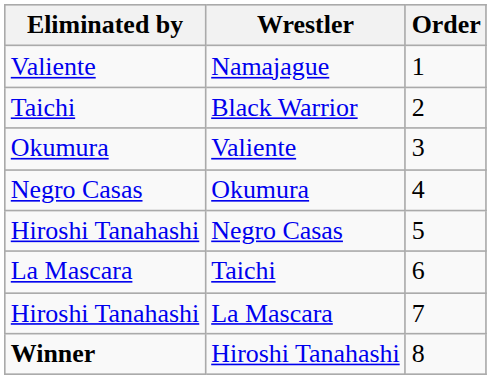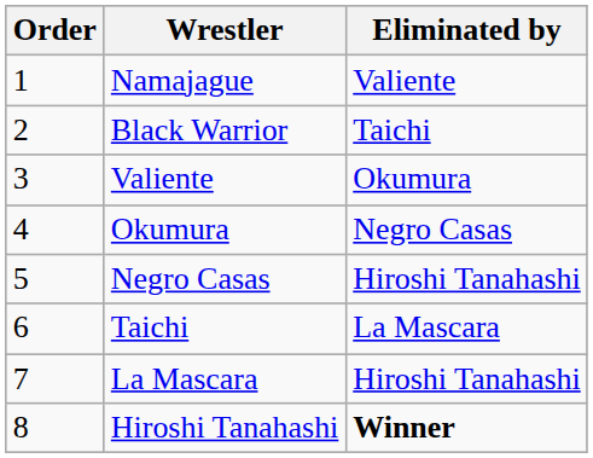 <table class="wikitable sortable">
 <tr>
+<th>Order</th>
+<th>Wrestler</th>
 <th>Eliminated by</th>
-<th>Wrestler</th>
-<th>Order</th>
 </tr>
 <tr>
+<td>1</td>
+<td><a href='#'>Namajague</a></td>
 <td><a href='#'>Valiente</a></td>
-<td><a href='#'>Namajague</a></td>
-<td>1</td>
 </tr>
 <tr>
+<td>2</td>
+<td><a href='#'>Black Warrior</a></td>
 <td><a href='#'>Taichi</a></td>
-<td><a href='#'>Black Warrior</a></td>
-<td>2</td>
 </tr>
 <tr>
+<td>3</td>
+<td><a href='#'>Valiente</a></td>
 <td><a href='#'>Okumura</a></td>
-<td><a href='#'>Valiente</a></td>
-<td>3</td>
 </tr>
 <tr>
+<td>4</td>
+<td><a href='#'>Okumura</a></td>
 <td><a href='#'>Negro Casas</a></td>
-<td><a href='#'>Okumura</a></td>
-<td>4</td>
 </tr>
 <tr>
+<td>5</td>
+<td><a href='#'>Negro Casas</a></td>
 <td><a href='#'>Hiroshi Tanahashi</a></td>
-<td><a href='#'>Negro Casas</a></td>
-<td>5</td>
 </tr>
 <tr>
+<td>6</td>
+<td><a href='#'>Taichi</a></td>
 <td><a href='#'>La Mascara</a></td>
-<td><a href='#'>Taichi</a></td>
-<td>6</td>
 </tr>
 <tr>
+<td>7</td>
+<td><a href='#'>La Mascara</a></td>
 <td><a href='#'>Hiroshi Tanahashi</a></td>
-<td><a href='#'>La Mascara</a></td>
-<td>7</td>
 </tr>
 <tr>
+<td>8</td>
+<td><a href='#'>Hiroshi Tanahashi</a></td>
 <td><strong>Winner</strong></td>
-<td><a href='#'>Hiroshi Tanahashi</a></td>
-<td>8</td>
 </tr>
 </table>
